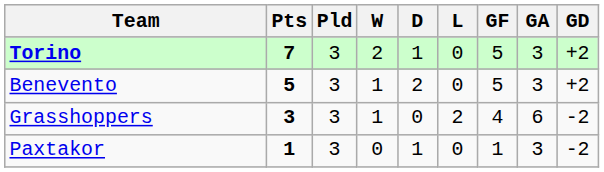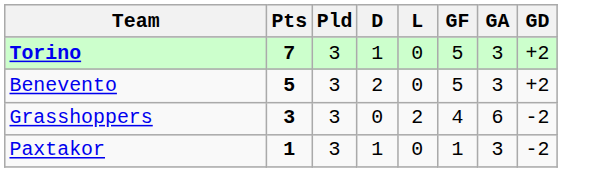 <table class=wikitable style="text-align:center">
 <tr>
 <th width=165>Team</th>
 <th width=20>Pts</th>
 <th width=20>Pld</th>
-<th width=20>W</th>
 <th width=20>D</th>
 <th width=20>L</th>
 <th width=20>GF</th>
 <th width=20>GA</th>
 <th width=20>GD</th>
 </tr>
 <tr style="background:#ccffcc">
 <td style="text-align:left"><strong> <a href='#'>Torino</a></strong></td>
 <td><strong>7</strong></td>
 <td>3</td>
-<td>2</td>
 <td>1</td>
 <td>0</td>
 <td>5</td>
 <td>3</td>
 <td>+2</td>
 </tr>
 <tr>
 <td style="text-align:left"> <a href='#'>Benevento</a></td>
 <td><strong>5</strong></td>
 <td>3</td>
-<td>1</td>
 <td>2</td>
 <td>0</td>
 <td>5</td>
 <td>3</td>
 <td>+2</td>
 </tr>
 <tr>
 <td style="text-align:left"> <a href='#'>Grasshoppers</a></td>
 <td><strong>3</strong></td>
 <td>3</td>
-<td>1</td>
 <td>0</td>
 <td>2</td>
 <td>4</td>
 <td>6</td>
 <td>-2</td>
 </tr>
 <tr>
 <td style="text-align:left"> <a href='#'>Paxtakor</a></td>
 <td><strong>1</strong></td>
 <td>3</td>
-<td>0</td>
 <td>1</td>
 <td>0</td>
 <td>1</td>
 <td>3</td>
 <td>-2</td>
 </tr>
 </table>
